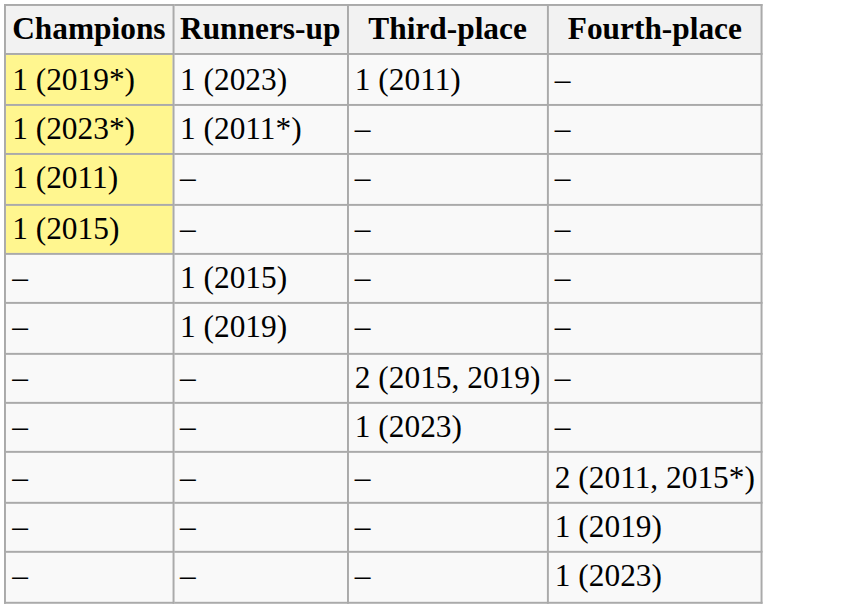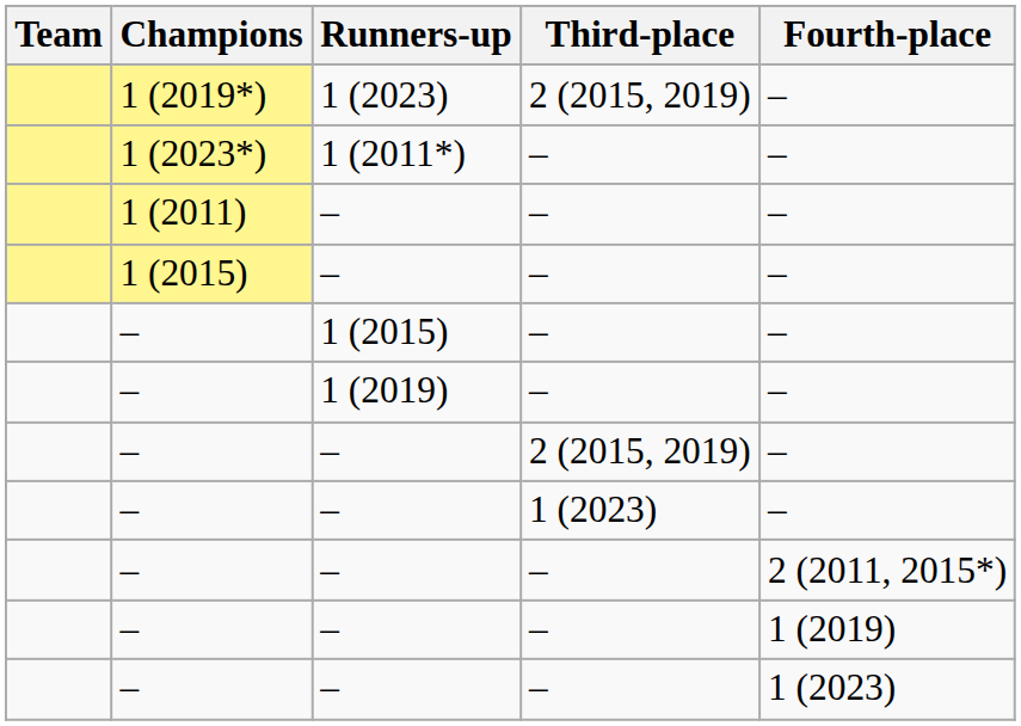 <table class="wikitable">
 <tr>
+<th>Team</th>
 <th>Champions</th>
 <th>Runners-up</th>
 <th>Third-place</th>
 <th>Fourth-place</th>
 </tr>
 <tr>
+<td style="background:#fff68f;"></td>
 <td style="background:#fff68f;">1 (2019*)</td>
 <td>1 (2023)</td>
-<td>1 (2011)</td>
+<td>2 (2015, 2019)</td>
 <td>–</td>
 </tr>
 <tr>
+<td style="background:#fff68f;"></td>
 <td style="background:#fff68f;">1 (2023*)</td>
 <td>1 (2011*)</td>
 <td>–</td>
 <td>–</td>
 </tr>
 <tr>
+<td style="background:#fff68f;"></td>
 <td style="background:#fff68f;">1 (2011)</td>
 <td>–</td>
 <td>–</td>
 <td>–</td>
 </tr>
 <tr>
+<td style="background:#fff68f;"></td>
 <td style="background:#fff68f;">1 (2015)</td>
 <td>–</td>
 <td>–</td>
 <td>–</td>
 </tr>
 <tr>
+<td></td>
 <td>–</td>
 <td>1 (2015)</td>
 <td>–</td>
 <td>–</td>
 </tr>
 <tr>
+<td></td>
 <td>–</td>
 <td>1 (2019)</td>
 <td>–</td>
 <td>–</td>
 </tr>
 <tr>
+<td></td>
 <td>–</td>
 <td>–</td>
 <td>2 (2015, 2019)</td>
 <td>–</td>
 </tr>
 <tr>
+<td></td>
 <td>–</td>
 <td>–</td>
 <td>1 (2023)</td>
 <td>–</td>
 </tr>
 <tr>
+<td></td>
 <td>–</td>
 <td>–</td>
 <td>–</td>
 <td>2 (2011, 2015*)</td>
 </tr>
 <tr>
+<td></td>
 <td>–</td>
 <td>–</td>
 <td>–</td>
 <td>1 (2019)</td>
 </tr>
 <tr>
+<td></td>
 <td>–</td>
 <td>–</td>
 <td>–</td>
 <td>1 (2023)</td>
 </tr>
 </table>
